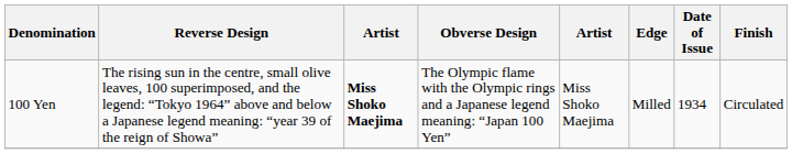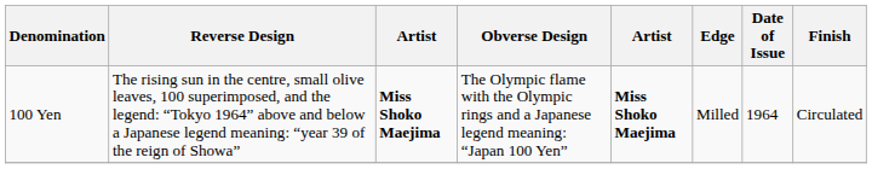 <table class="wikitable">
 <tr>
 <th>Denomination</th>
 <th>Reverse Design</th>
 <th>Artist</th>
 <th>Obverse Design</th>
 <th>Artist</th>
 <th>Edge</th>
 <th>Date of Issue</th>
 <th>Finish</th>
 </tr>
 <tr>
 <td>100 Yen</td>
 <td>The rising sun in the centre, small olive leaves, 100 superimposed, and the legend: “Tokyo 1964” above and below a Japanese legend meaning: “year 39 of the reign of Showa”</td>
 <td><strong>Miss Shoko Maejima</strong></td>
 <td>The Olympic flame with the Olympic rings and a Japanese legend meaning: “Japan 100 Yen”</td>
-<td>Miss Shoko Maejima</td>
+<td><strong>Miss Shoko Maejima</strong></td>
 <td>Milled</td>
-<td>1934</td>
+<td>1964</td>
 <td>Circulated</td>
 </tr>
 <tr>
 </tr>
 </table>
